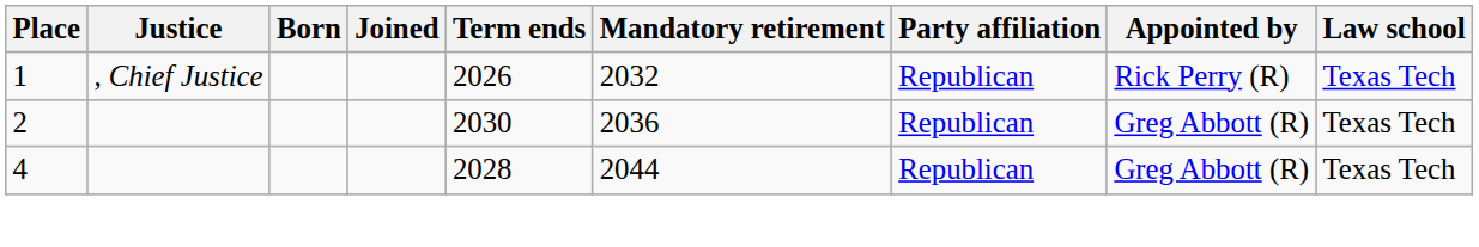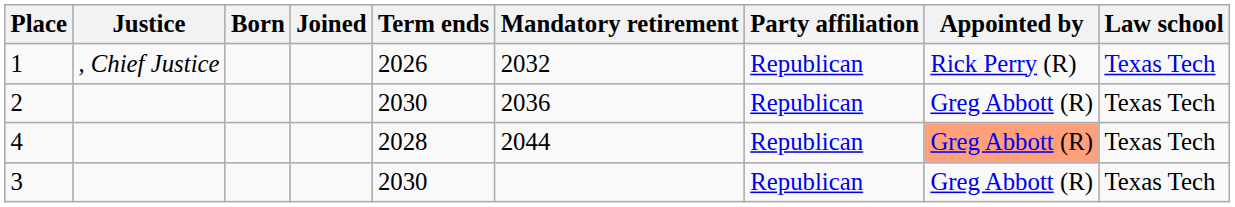 <table class="wikitable sortable">
 <tr>
 <th>Place</th>
 <th>Justice</th>
 <th>Born</th>
 <th>Joined</th>
 <th>Term ends</th>
 <th>Mandatory retirement</th>
 <th>Party affiliation</th>
 <th>Appointed by</th>
 <th>Law school</th>
 </tr>
 <tr>
 <td>1</td>
 <td>, <em>Chief Justice</em></td>
 <td></td>
 <td></td>
 <td>2026</td>
 <td>2032</td>
 <td><a href='#'>Republican</a></td>
 <td><a href='#'>Rick Perry</a> (R)</td>
 <td><a href='#'>Texas Tech</a></td>
 </tr>
 <tr>
 <td>2</td>
 <td></td>
 <td></td>
 <td></td>
 <td>2030</td>
 <td>2036</td>
 <td><a href='#'>Republican</a></td>
 <td><a href='#'>Greg Abbott</a> (R)</td>
 <td>Texas Tech</td>
 </tr>
 <tr>
 <td>4</td>
 <td></td>
 <td></td>
 <td></td>
 <td>2028</td>
 <td>2044</td>
 <td><a href='#'>Republican</a></td>
+<td style="background: lightsalmon;"><a href='#'>Greg Abbott</a> (R)</td>
+<td>Texas Tech</td>
+</tr>
+<tr>
+<td>3</td>
+<td></td>
+<td align="center"></td>
+<td></td>
+<td>2030</td>
+<td align="center"></td>
+<td><a href='#'>Republican</a></td>
 <td><a href='#'>Greg Abbott</a> (R)</td>
 <td>Texas Tech</td>
 </tr>
 </table>
